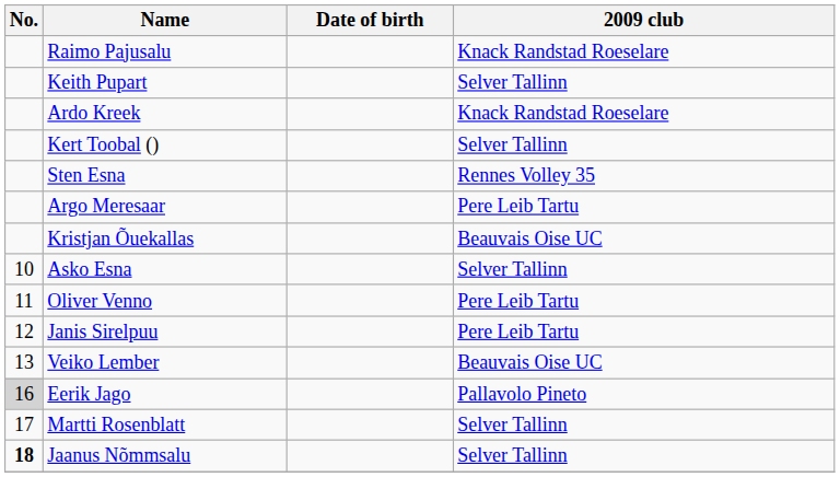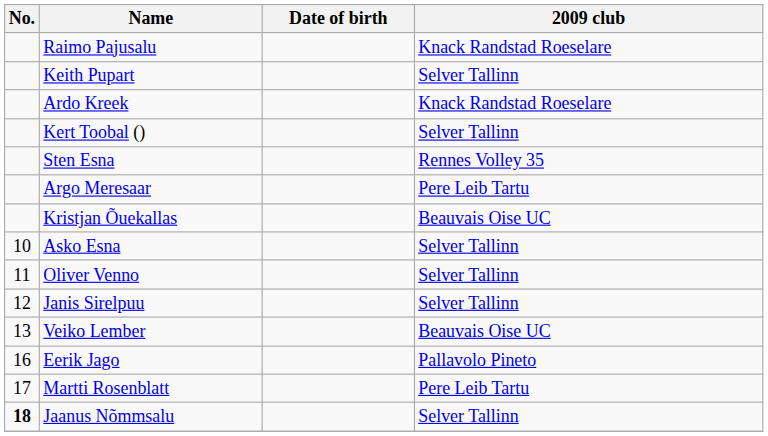 <table class="wikitable sortable" style="font-size:100%; text-align:center;">
 <tr>
 <th>No.</th>
 <th style="width:12em">Name</th>
 <th style="width:8em">Date of birth</th>
 <th style="width:19em">2009 club</th>
 </tr>
 <tr>
 <td></td>
 <td align=left><a href='#'>Raimo Pajusalu</a></td>
 <td align=right></td>
 <td align=left> <a href='#'>Knack Randstad Roeselare</a></td>
 </tr>
 <tr>
 <td></td>
 <td align=left><a href='#'>Keith Pupart</a></td>
 <td align=right></td>
 <td align=left> <a href='#'>Selver Tallinn</a></td>
 </tr>
 <tr>
 <td></td>
 <td align=left><a href='#'>Ardo Kreek</a></td>
 <td align=right></td>
 <td align=left> <a href='#'>Knack Randstad Roeselare</a></td>
 </tr>
 <tr>
 <td></td>
 <td align=left><a href='#'>Kert Toobal</a> ()</td>
 <td align=right></td>
 <td align=left> <a href='#'>Selver Tallinn</a></td>
 </tr>
 <tr>
 <td></td>
 <td align=left><a href='#'>Sten Esna</a></td>
 <td align=right></td>
 <td align=left> <a href='#'>Rennes Volley 35</a></td>
 </tr>
 <tr>
 <td></td>
 <td align=left><a href='#'>Argo Meresaar</a></td>
 <td align=right></td>
 <td align=left> <a href='#'>Pere Leib Tartu</a></td>
 </tr>
 <tr>
 <td></td>
 <td align=left><a href='#'>Kristjan Õuekallas</a></td>
 <td align=right></td>
 <td align=left> <a href='#'>Beauvais Oise UC</a></td>
 </tr>
 <tr>
 <td>10</td>
 <td align=left><a href='#'>Asko Esna</a></td>
 <td align=right></td>
 <td align=left> <a href='#'>Selver Tallinn</a></td>
 </tr>
 <tr>
 <td>11</td>
 <td align=left><a href='#'>Oliver Venno</a></td>
 <td align=right></td>
-<td align=left> <a href='#'>Pere Leib Tartu</a></td>
+<td align=left> <a href='#'>Selver Tallinn</a></td>
 </tr>
 <tr>
 <td>12</td>
 <td align=left><a href='#'>Janis Sirelpuu</a></td>
 <td align=right></td>
-<td align=left> <a href='#'>Pere Leib Tartu</a></td>
+<td align=left> <a href='#'>Selver Tallinn</a></td>
 </tr>
 <tr>
 <td>13</td>
 <td align=left><a href='#'>Veiko Lember</a></td>
 <td align=right></td>
 <td align=left> <a href='#'>Beauvais Oise UC</a></td>
 </tr>
 <tr>
-<td style="background: lightgrey;">16</td>
+<td>16</td>
 <td align=left><a href='#'>Eerik Jago</a></td>
 <td align=right></td>
 <td align=left> <a href='#'>Pallavolo Pineto</a></td>
 </tr>
 <tr>
 <td>17</td>
 <td align=left><a href='#'>Martti Rosenblatt</a></td>
 <td align=right></td>
-<td align=left> <a href='#'>Selver Tallinn</a></td>
+<td align=left> <a href='#'>Pere Leib Tartu</a></td>
 </tr>
 <tr>
 <td><strong>18</strong></td>
 <td align=left><a href='#'>Jaanus Nõmmsalu</a></td>
 <td align=right></td>
 <td align=left> <a href='#'>Selver Tallinn</a></td>
 </tr>
 <tr>
 </tr>
 </table>
